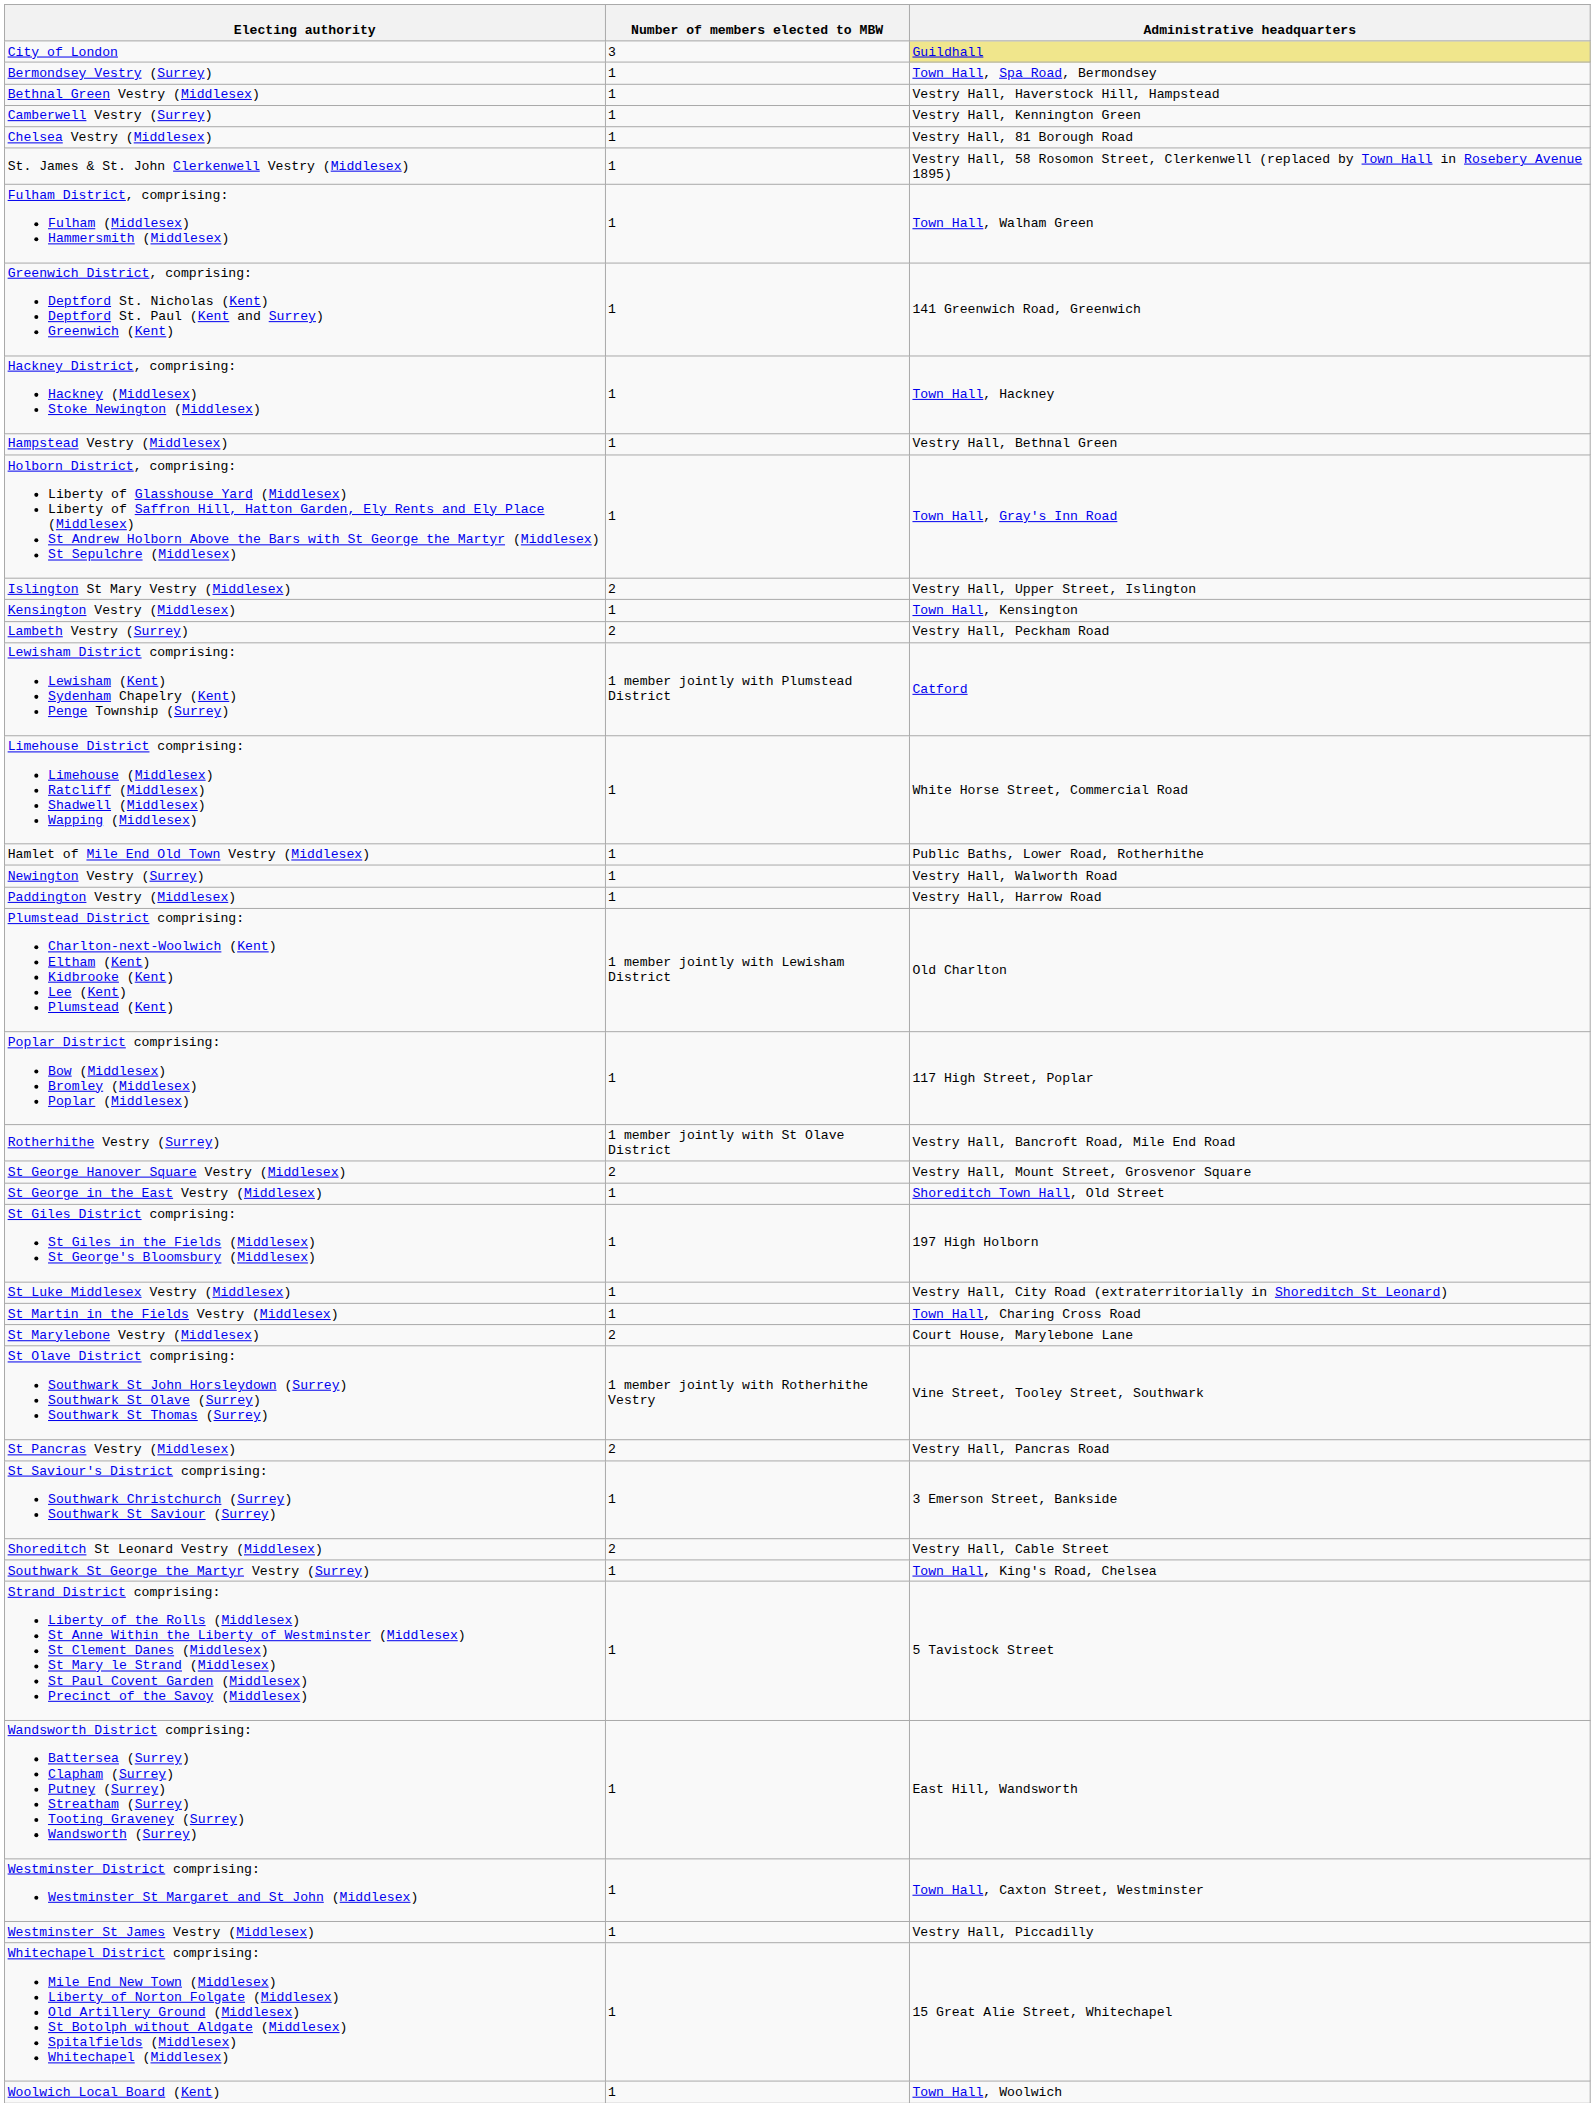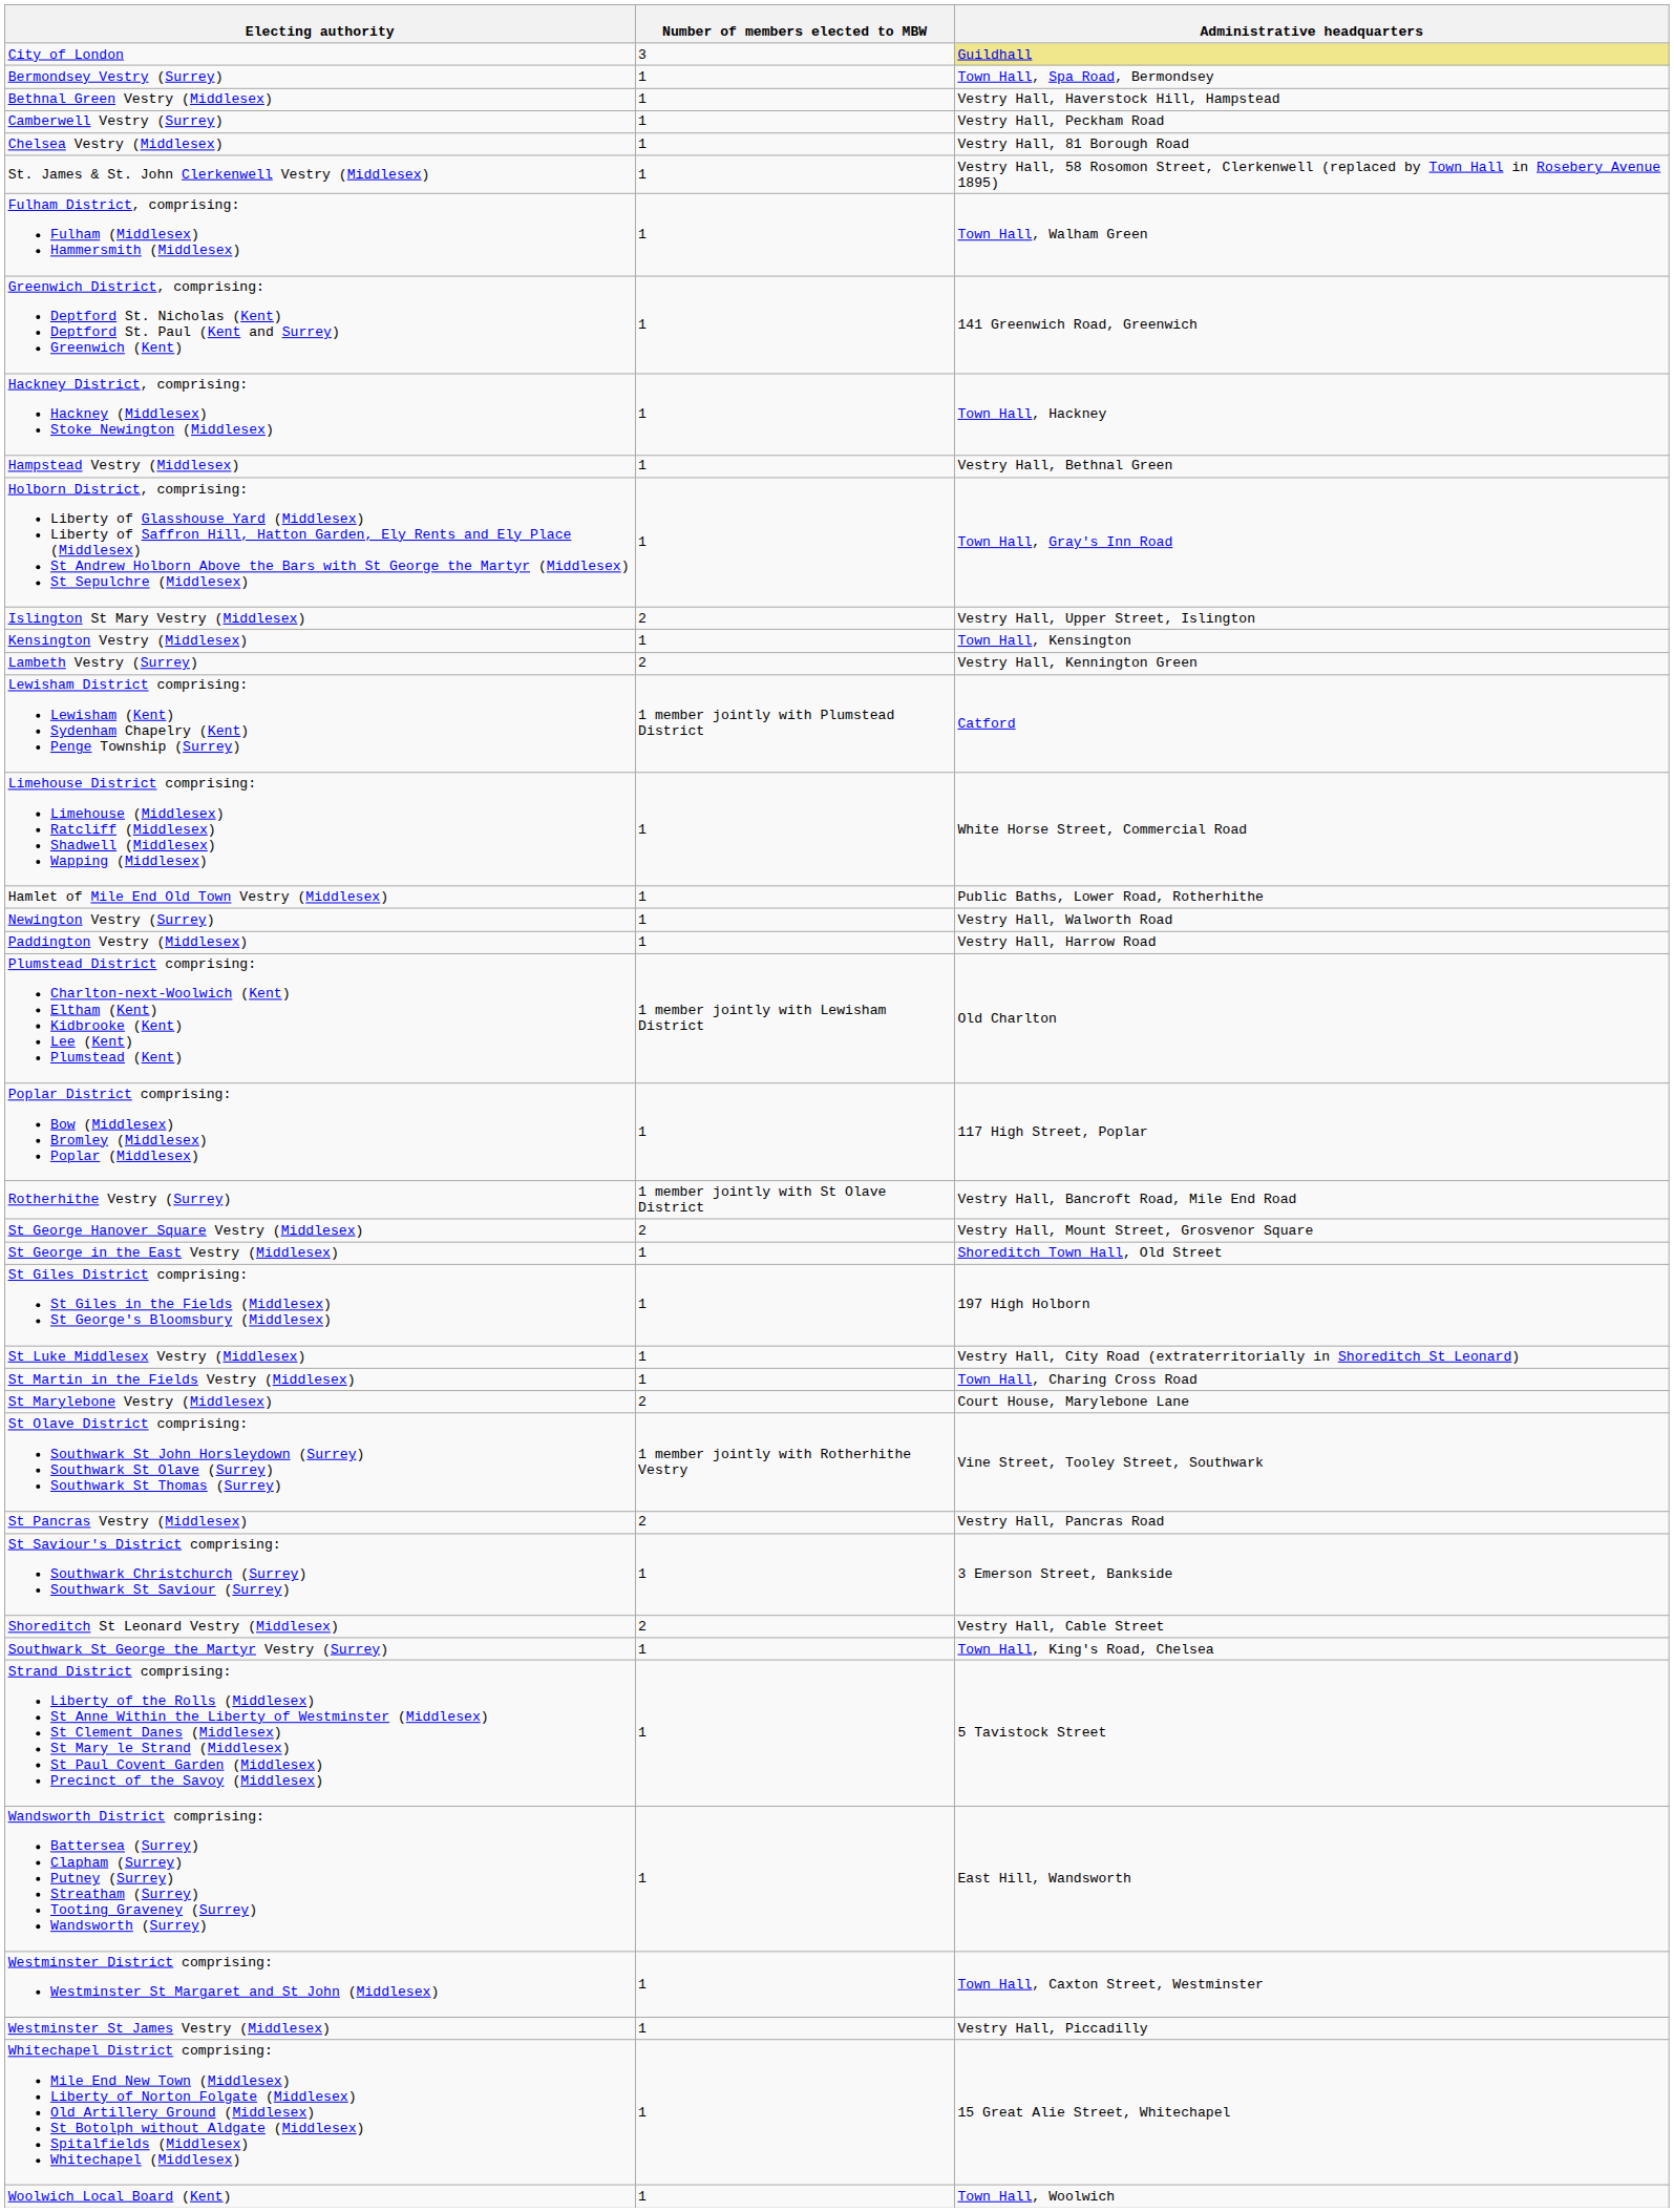 <table class="wikitable">
 <tr>
 <th><br>Electing authority</th>
 <th><br>Number of members elected to MBW</th>
 <th><br>Administrative headquarters</th>
 </tr>
 <tr>
 <td><a href='#'>City of London</a></td>
 <td>3</td>
 <td style="background: khaki;"><a href='#'>Guildhall</a></td>
 </tr>
 <tr>
 <td><a href='#'>Bermondsey Vestry</a> (<a href='#'>Surrey</a>)</td>
 <td>1</td>
 <td><a href='#'>Town Hall</a>, <a href='#'>Spa Road</a>, Bermondsey</td>
 </tr>
 <tr>
 <td><a href='#'>Bethnal Green</a> Vestry (<a href='#'>Middlesex</a>)</td>
 <td>1</td>
 <td>Vestry Hall, Haverstock Hill, Hampstead</td>
 </tr>
 <tr>
 <td><a href='#'>Camberwell</a> Vestry (<a href='#'>Surrey</a>)</td>
 <td>1</td>
-<td>Vestry Hall, Kennington Green</td>
+<td>Vestry Hall, Peckham Road</td>
 </tr>
 <tr>
 <td><a href='#'>Chelsea</a> Vestry (<a href='#'>Middlesex</a>)</td>
 <td>1</td>
 <td>Vestry Hall, 81 Borough Road</td>
 </tr>
 <tr>
 <td>St. James & St. John <a href='#'>Clerkenwell</a> Vestry (<a href='#'>Middlesex</a>)</td>
 <td>1</td>
 <td>Vestry Hall, 58 Rosomon Street, Clerkenwell (replaced by <a href='#'>Town Hall</a> in <a href='#'>Rosebery Avenue</a> 1895)</td>
 </tr>
 <tr>
 <td><a href='#'>Fulham District</a>, comprising:<br><ul><li><a href='#'>Fulham</a> (<a href='#'>Middlesex</a>)</li><li><a href='#'>Hammersmith</a> (<a href='#'>Middlesex</a>)</li></ul></td>
 <td>1</td>
 <td><a href='#'>Town Hall</a>, Walham Green</td>
 </tr>
 <tr>
 <td><a href='#'>Greenwich District</a>, comprising:<br><ul><li><a href='#'>Deptford</a> St. Nicholas (<a href='#'>Kent</a>)</li><li><a href='#'>Deptford</a> St. Paul (<a href='#'>Kent</a> and <a href='#'>Surrey</a>)</li><li><a href='#'>Greenwich</a> (<a href='#'>Kent</a>)</li></ul></td>
 <td>1</td>
 <td>141 Greenwich Road, Greenwich</td>
 </tr>
 <tr>
 <td><a href='#'>Hackney District</a>, comprising:<br><ul><li><a href='#'>Hackney</a> (<a href='#'>Middlesex</a>)</li><li><a href='#'>Stoke Newington</a> (<a href='#'>Middlesex</a>)</li></ul></td>
 <td>1</td>
 <td><a href='#'>Town Hall</a>, Hackney</td>
 </tr>
 <tr>
 <td><a href='#'>Hampstead</a> Vestry (<a href='#'>Middlesex</a>)</td>
 <td>1</td>
 <td>Vestry Hall, Bethnal Green</td>
 </tr>
 <tr>
 <td><a href='#'>Holborn District</a>, comprising:<br><ul><li>Liberty of <a href='#'>Glasshouse Yard</a> (<a href='#'>Middlesex</a>)</li><li>Liberty of <a href='#'>Saffron Hill, Hatton Garden, Ely Rents and Ely Place</a> (<a href='#'>Middlesex</a>)</li><li><a href='#'>St Andrew Holborn Above the Bars with St George the Martyr</a> (<a href='#'>Middlesex</a>)</li><li><a href='#'>St Sepulchre</a> (<a href='#'>Middlesex</a>)</li></ul></td>
 <td>1</td>
 <td><a href='#'>Town Hall</a>, <a href='#'>Gray's Inn Road</a></td>
 </tr>
 <tr>
 <td><a href='#'>Islington</a> St Mary Vestry (<a href='#'>Middlesex</a>)</td>
 <td>2</td>
 <td>Vestry Hall, Upper Street, Islington</td>
 </tr>
 <tr>
 <td><a href='#'>Kensington</a> Vestry (<a href='#'>Middlesex</a>)</td>
 <td>1</td>
 <td><a href='#'>Town Hall</a>, Kensington</td>
 </tr>
 <tr>
 <td><a href='#'>Lambeth</a> Vestry (<a href='#'>Surrey</a>)</td>
 <td>2</td>
-<td>Vestry Hall, Peckham Road</td>
+<td>Vestry Hall, Kennington Green</td>
 </tr>
 <tr>
 <td><a href='#'>Lewisham District</a> comprising:<br><ul><li><a href='#'>Lewisham</a> (<a href='#'>Kent</a>)</li><li><a href='#'>Sydenham</a> Chapelry (<a href='#'>Kent</a>)</li><li><a href='#'>Penge</a> Township (<a href='#'>Surrey</a>)</li></ul></td>
 <td>1 member jointly with Plumstead District</td>
 <td><a href='#'>Catford</a></td>
 </tr>
 <tr>
 <td><a href='#'>Limehouse District</a> comprising:<br><ul><li><a href='#'>Limehouse</a> (<a href='#'>Middlesex</a>)</li><li><a href='#'>Ratcliff</a> (<a href='#'>Middlesex</a>)</li><li><a href='#'>Shadwell</a> (<a href='#'>Middlesex</a>)</li><li><a href='#'>Wapping</a> (<a href='#'>Middlesex</a>)</li></ul></td>
 <td>1</td>
 <td>White Horse Street, Commercial Road</td>
 </tr>
 <tr>
 <td>Hamlet of <a href='#'>Mile End Old Town</a> Vestry (<a href='#'>Middlesex</a>)</td>
 <td>1</td>
 <td>Public Baths, Lower Road, Rotherhithe</td>
 </tr>
 <tr>
 <td><a href='#'>Newington</a> Vestry (<a href='#'>Surrey</a>)</td>
 <td>1</td>
 <td>Vestry Hall, Walworth Road</td>
 </tr>
 <tr>
 <td><a href='#'>Paddington</a> Vestry (<a href='#'>Middlesex</a>)</td>
 <td>1</td>
 <td>Vestry Hall, Harrow Road</td>
 </tr>
 <tr>
 <td><a href='#'>Plumstead District</a> comprising:<br><ul><li><a href='#'>Charlton-next-Woolwich</a> (<a href='#'>Kent</a>)</li><li><a href='#'>Eltham</a> (<a href='#'>Kent</a>)</li><li><a href='#'>Kidbrooke</a> (<a href='#'>Kent</a>)</li><li><a href='#'>Lee</a> (<a href='#'>Kent</a>)</li><li><a href='#'>Plumstead</a> (<a href='#'>Kent</a>)</li></ul></td>
 <td>1 member jointly with Lewisham District</td>
 <td>Old Charlton</td>
 </tr>
 <tr>
 <td><a href='#'>Poplar District</a> comprising:<br><ul><li><a href='#'>Bow</a> (<a href='#'>Middlesex</a>)</li><li><a href='#'>Bromley</a> (<a href='#'>Middlesex</a>)</li><li><a href='#'>Poplar</a> (<a href='#'>Middlesex</a>)</li></ul></td>
 <td>1</td>
 <td>117 High Street, Poplar</td>
 </tr>
 <tr>
 <td><a href='#'>Rotherhithe</a> Vestry (<a href='#'>Surrey</a>)</td>
 <td>1 member jointly with St Olave District</td>
 <td>Vestry Hall, Bancroft Road, Mile End Road</td>
 </tr>
 <tr>
 <td><a href='#'>St George Hanover Square</a> Vestry (<a href='#'>Middlesex</a>)</td>
 <td>2</td>
 <td>Vestry Hall, Mount Street, Grosvenor Square</td>
 </tr>
 <tr>
 <td><a href='#'>St George in the East</a> Vestry (<a href='#'>Middlesex</a>)</td>
 <td>1</td>
 <td><a href='#'>Shoreditch Town Hall</a>, Old Street</td>
 </tr>
 <tr>
 <td><a href='#'>St Giles District</a> comprising:<br><ul><li><a href='#'>St Giles in the Fields</a> (<a href='#'>Middlesex</a>)</li><li><a href='#'>St George's Bloomsbury</a> (<a href='#'>Middlesex</a>)</li></ul></td>
 <td>1</td>
 <td>197 High Holborn</td>
 </tr>
 <tr>
 <td><a href='#'>St Luke Middlesex</a> Vestry (<a href='#'>Middlesex</a>)</td>
 <td>1</td>
 <td>Vestry Hall, City Road (extraterritorially in <a href='#'>Shoreditch St Leonard</a>)</td>
 </tr>
 <tr>
 <td><a href='#'>St Martin in the Fields</a> Vestry (<a href='#'>Middlesex</a>)</td>
 <td>1</td>
 <td><a href='#'>Town Hall</a>, Charing Cross Road</td>
 </tr>
 <tr>
 <td><a href='#'>St Marylebone</a> Vestry (<a href='#'>Middlesex</a>)</td>
 <td>2</td>
 <td>Court House, Marylebone Lane</td>
 </tr>
 <tr>
 <td><a href='#'>St Olave District</a> comprising:<br><ul><li><a href='#'>Southwark St John Horsleydown</a> (<a href='#'>Surrey</a>)</li><li><a href='#'>Southwark St Olave</a> (<a href='#'>Surrey</a>)</li><li><a href='#'>Southwark St Thomas</a> (<a href='#'>Surrey</a>)</li></ul></td>
 <td>1 member jointly with Rotherhithe Vestry</td>
 <td>Vine Street, Tooley Street, Southwark</td>
 </tr>
 <tr>
 <td><a href='#'>St Pancras</a> Vestry (<a href='#'>Middlesex</a>)</td>
 <td>2</td>
 <td>Vestry Hall, Pancras Road</td>
 </tr>
 <tr>
 <td><a href='#'>St Saviour's District</a> comprising:<br><ul><li><a href='#'>Southwark Christchurch</a> (<a href='#'>Surrey</a>)</li><li><a href='#'>Southwark St Saviour</a> (<a href='#'>Surrey</a>)</li></ul></td>
 <td>1</td>
 <td>3 Emerson Street, Bankside</td>
 </tr>
 <tr>
 <td><a href='#'>Shoreditch</a> St Leonard Vestry (<a href='#'>Middlesex</a>)</td>
 <td>2</td>
 <td>Vestry Hall, Cable Street</td>
 </tr>
 <tr>
 <td><a href='#'>Southwark St George the Martyr</a> Vestry (<a href='#'>Surrey</a>)</td>
 <td>1</td>
 <td><a href='#'>Town Hall</a>, King's Road, Chelsea</td>
 </tr>
 <tr>
 <td><a href='#'>Strand District</a> comprising:<br><ul><li><a href='#'>Liberty of the Rolls</a> (<a href='#'>Middlesex</a>)</li><li><a href='#'>St Anne Within the Liberty of Westminster</a> (<a href='#'>Middlesex</a>)</li><li><a href='#'>St Clement Danes</a> (<a href='#'>Middlesex</a>)</li><li><a href='#'>St Mary le Strand</a> (<a href='#'>Middlesex</a>)</li><li><a href='#'>St Paul Covent Garden</a> (<a href='#'>Middlesex</a>)</li><li><a href='#'>Precinct of the Savoy</a> (<a href='#'>Middlesex</a>)</li></ul></td>
 <td>1</td>
 <td>5 Tavistock Street</td>
 </tr>
 <tr>
 <td><a href='#'>Wandsworth District</a> comprising:<br><ul><li><a href='#'>Battersea</a> (<a href='#'>Surrey</a>)</li><li><a href='#'>Clapham</a> (<a href='#'>Surrey</a>)</li><li><a href='#'>Putney</a> (<a href='#'>Surrey</a>)</li><li><a href='#'>Streatham</a> (<a href='#'>Surrey</a>)</li><li><a href='#'>Tooting Graveney</a> (<a href='#'>Surrey</a>)</li><li><a href='#'>Wandsworth</a> (<a href='#'>Surrey</a>)</li></ul></td>
 <td>1</td>
 <td>East Hill, Wandsworth</td>
 </tr>
 <tr>
 <td><a href='#'>Westminster District</a> comprising:<br><ul><li><a href='#'>Westminster St Margaret and St John</a> (<a href='#'>Middlesex</a>)</li></ul></td>
 <td>1</td>
 <td><a href='#'>Town Hall</a>, Caxton Street, Westminster</td>
 </tr>
 <tr>
 <td><a href='#'>Westminster St James</a> Vestry (<a href='#'>Middlesex</a>)</td>
 <td>1</td>
 <td>Vestry Hall, Piccadilly</td>
 </tr>
 <tr>
 <td><a href='#'>Whitechapel District</a> comprising:<br><ul><li><a href='#'>Mile End New Town</a> (<a href='#'>Middlesex</a>)</li><li><a href='#'>Liberty of Norton Folgate</a> (<a href='#'>Middlesex</a>)</li><li><a href='#'>Old Artillery Ground</a> (<a href='#'>Middlesex</a>)</li><li><a href='#'>St Botolph without Aldgate</a> (<a href='#'>Middlesex</a>)</li><li><a href='#'>Spitalfields</a> (<a href='#'>Middlesex</a>)</li><li><a href='#'>Whitechapel</a> (<a href='#'>Middlesex</a>)</li></ul></td>
 <td>1</td>
 <td>15 Great Alie Street, Whitechapel</td>
 </tr>
 <tr>
 <td><a href='#'>Woolwich Local Board</a> (<a href='#'>Kent</a>)</td>
 <td>1</td>
 <td><a href='#'>Town Hall</a>, Woolwich</td>
 </tr>
 </table>
